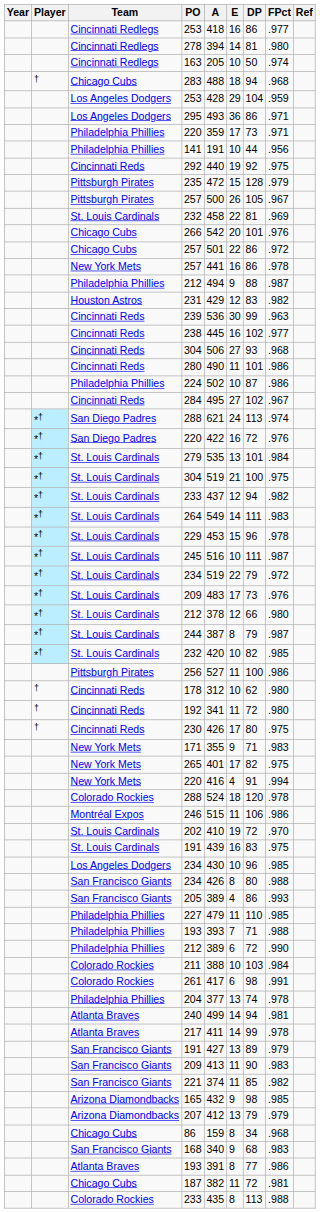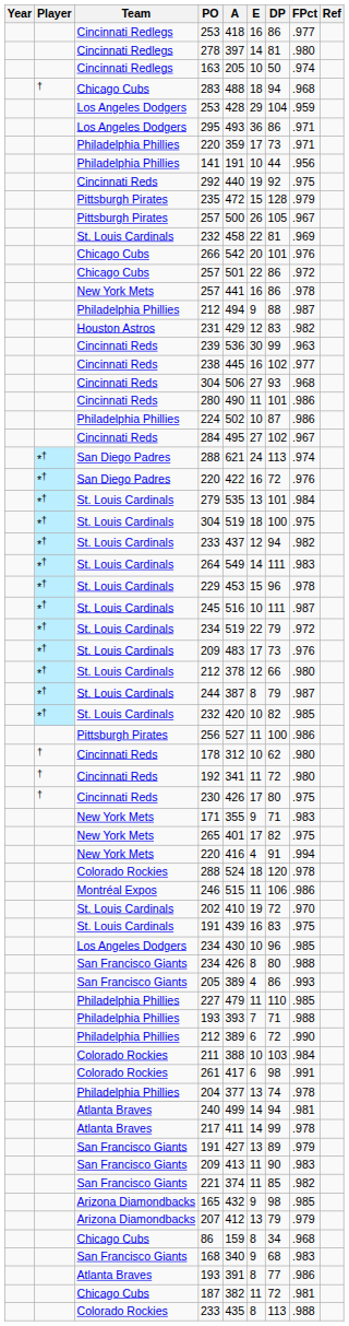 <table class="wikitable sortable" border="1">
 <tr>
 <th>Year</th>
 <th>Player</th>
 <th>Team</th>
 <th>PO</th>
 <th>A</th>
 <th>E</th>
 <th>DP</th>
 <th>FPct</th>
 <th class="unsortable">Ref</th>
 </tr>
 <tr>
 <td></td>
 <td></td>
 <td><a href='#'>Cincinnati Redlegs</a></td>
 <td>253</td>
 <td>418</td>
 <td>16</td>
 <td>86</td>
 <td>.977</td>
 <td></td>
 </tr>
 <tr>
 <td></td>
 <td></td>
 <td><a href='#'>Cincinnati Redlegs</a></td>
 <td>278</td>
-<td>394</td>
+<td>397</td>
 <td>14</td>
 <td>81</td>
 <td>.980</td>
 <td></td>
 </tr>
 <tr>
 <td></td>
 <td></td>
 <td><a href='#'>Cincinnati Redlegs</a></td>
 <td>163</td>
 <td>205</td>
 <td>10</td>
 <td>50</td>
 <td>.974</td>
 <td></td>
 </tr>
 <tr>
 <td></td>
 <td><sup>†</sup></td>
 <td><a href='#'>Chicago Cubs</a></td>
 <td>283</td>
 <td>488</td>
 <td>18</td>
 <td>94</td>
 <td>.968</td>
 <td></td>
 </tr>
 <tr>
 <td></td>
 <td></td>
 <td><a href='#'>Los Angeles Dodgers</a></td>
 <td>253</td>
 <td>428</td>
 <td>29</td>
 <td>104</td>
 <td>.959</td>
 <td></td>
 </tr>
 <tr>
 <td></td>
 <td></td>
 <td><a href='#'>Los Angeles Dodgers</a></td>
 <td>295</td>
 <td>493</td>
 <td>36</td>
 <td>86</td>
 <td>.971</td>
 <td></td>
 </tr>
 <tr>
 <td></td>
 <td></td>
 <td><a href='#'>Philadelphia Phillies</a></td>
 <td>220</td>
 <td>359</td>
 <td>17</td>
 <td>73</td>
 <td>.971</td>
 <td></td>
 </tr>
 <tr>
 <td></td>
 <td></td>
 <td><a href='#'>Philadelphia Phillies</a></td>
 <td>141</td>
 <td>191</td>
 <td>10</td>
 <td>44</td>
 <td>.956</td>
 <td></td>
 </tr>
 <tr>
 <td></td>
 <td></td>
 <td><a href='#'>Cincinnati Reds</a></td>
 <td>292</td>
 <td>440</td>
 <td>19</td>
 <td>92</td>
 <td>.975</td>
 <td></td>
 </tr>
 <tr>
 <td></td>
 <td></td>
 <td><a href='#'>Pittsburgh Pirates</a></td>
 <td>235</td>
 <td>472</td>
 <td>15</td>
 <td>128</td>
 <td>.979</td>
 <td></td>
 </tr>
 <tr>
 <td></td>
 <td></td>
 <td><a href='#'>Pittsburgh Pirates</a></td>
 <td>257</td>
 <td>500</td>
 <td>26</td>
 <td>105</td>
 <td>.967</td>
 <td></td>
 </tr>
 <tr>
 <td></td>
 <td></td>
 <td><a href='#'>St. Louis Cardinals</a></td>
 <td>232</td>
 <td>458</td>
 <td>22</td>
 <td>81</td>
 <td>.969</td>
 <td></td>
 </tr>
 <tr>
 <td></td>
 <td></td>
 <td><a href='#'>Chicago Cubs</a></td>
 <td>266</td>
 <td>542</td>
 <td>20</td>
 <td>101</td>
 <td>.976</td>
 <td></td>
 </tr>
 <tr>
 <td></td>
 <td></td>
 <td><a href='#'>Chicago Cubs</a></td>
 <td>257</td>
 <td>501</td>
 <td>22</td>
 <td>86</td>
 <td>.972</td>
 <td></td>
 </tr>
 <tr>
 <td></td>
 <td></td>
 <td><a href='#'>New York Mets</a></td>
 <td>257</td>
 <td>441</td>
 <td>16</td>
 <td>86</td>
 <td>.978</td>
 <td></td>
 </tr>
 <tr>
 <td></td>
 <td></td>
 <td><a href='#'>Philadelphia Phillies</a></td>
 <td>212</td>
 <td>494</td>
 <td>9</td>
 <td>88</td>
 <td>.987</td>
 <td></td>
 </tr>
 <tr>
 <td></td>
 <td></td>
 <td><a href='#'>Houston Astros</a></td>
 <td>231</td>
 <td>429</td>
 <td>12</td>
 <td>83</td>
 <td>.982</td>
 <td></td>
 </tr>
 <tr>
 <td></td>
 <td></td>
 <td><a href='#'>Cincinnati Reds</a></td>
 <td>239</td>
 <td>536</td>
 <td>30</td>
 <td>99</td>
 <td>.963</td>
 <td></td>
 </tr>
 <tr>
 <td></td>
 <td></td>
 <td><a href='#'>Cincinnati Reds</a></td>
 <td>238</td>
 <td>445</td>
 <td>16</td>
 <td>102</td>
 <td>.977</td>
 <td></td>
 </tr>
 <tr>
 <td></td>
 <td></td>
 <td><a href='#'>Cincinnati Reds</a></td>
 <td>304</td>
 <td>506</td>
 <td>27</td>
 <td>93</td>
 <td>.968</td>
 <td></td>
 </tr>
 <tr>
 <td></td>
 <td></td>
 <td><a href='#'>Cincinnati Reds</a></td>
 <td>280</td>
 <td>490</td>
 <td>11</td>
 <td>101</td>
 <td>.986</td>
 <td></td>
 </tr>
 <tr>
 <td></td>
 <td></td>
 <td><a href='#'>Philadelphia Phillies</a></td>
 <td>224</td>
 <td>502</td>
 <td>10</td>
 <td>87</td>
 <td>.986</td>
 <td></td>
 </tr>
 <tr>
 <td></td>
 <td></td>
 <td><a href='#'>Cincinnati Reds</a></td>
 <td>284</td>
 <td>495</td>
 <td>27</td>
 <td>102</td>
 <td>.967</td>
 <td></td>
 </tr>
 <tr>
 <td></td>
 <td bgcolor=#bbeeff>*<sup>†</sup></td>
 <td><a href='#'>San Diego Padres</a></td>
 <td>288</td>
 <td>621</td>
 <td>24</td>
 <td>113</td>
 <td>.974</td>
 <td></td>
 </tr>
 <tr>
 <td></td>
 <td bgcolor=#bbeeff>*<sup>†</sup></td>
 <td><a href='#'>San Diego Padres</a></td>
 <td>220</td>
 <td>422</td>
 <td>16</td>
 <td>72</td>
 <td>.976</td>
 <td></td>
 </tr>
 <tr>
 <td></td>
 <td bgcolor=#bbeeff>*<sup>†</sup></td>
 <td><a href='#'>St. Louis Cardinals</a></td>
 <td>279</td>
 <td>535</td>
 <td>13</td>
 <td>101</td>
 <td>.984</td>
 <td></td>
 </tr>
 <tr>
 <td></td>
 <td bgcolor=#bbeeff>*<sup>†</sup></td>
 <td><a href='#'>St. Louis Cardinals</a></td>
 <td>304</td>
 <td>519</td>
-<td>21</td>
+<td>18</td>
 <td>100</td>
 <td>.975</td>
 <td></td>
 </tr>
 <tr>
 <td></td>
 <td bgcolor=#bbeeff>*<sup>†</sup></td>
 <td><a href='#'>St. Louis Cardinals</a></td>
 <td>233</td>
 <td>437</td>
 <td>12</td>
 <td>94</td>
 <td>.982</td>
 <td></td>
 </tr>
 <tr>
 <td></td>
 <td bgcolor=#bbeeff>*<sup>†</sup></td>
 <td><a href='#'>St. Louis Cardinals</a></td>
 <td>264</td>
 <td>549</td>
 <td>14</td>
 <td>111</td>
 <td>.983</td>
 <td></td>
 </tr>
 <tr>
 <td></td>
 <td bgcolor=#bbeeff>*<sup>†</sup></td>
 <td><a href='#'>St. Louis Cardinals</a></td>
 <td>229</td>
 <td>453</td>
 <td>15</td>
 <td>96</td>
 <td>.978</td>
 <td></td>
 </tr>
 <tr>
 <td></td>
 <td bgcolor=#bbeeff>*<sup>†</sup></td>
 <td><a href='#'>St. Louis Cardinals</a></td>
 <td>245</td>
 <td>516</td>
 <td>10</td>
 <td>111</td>
 <td>.987</td>
 <td></td>
 </tr>
 <tr>
 <td></td>
 <td bgcolor=#bbeeff>*<sup>†</sup></td>
 <td><a href='#'>St. Louis Cardinals</a></td>
 <td>234</td>
 <td>519</td>
 <td>22</td>
 <td>79</td>
 <td>.972</td>
 <td></td>
 </tr>
 <tr>
 <td></td>
 <td bgcolor=#bbeeff>*<sup>†</sup></td>
 <td><a href='#'>St. Louis Cardinals</a></td>
 <td>209</td>
 <td>483</td>
 <td>17</td>
 <td>73</td>
 <td>.976</td>
 <td></td>
 </tr>
 <tr>
 <td></td>
 <td bgcolor=#bbeeff>*<sup>†</sup></td>
 <td><a href='#'>St. Louis Cardinals</a></td>
 <td>212</td>
 <td>378</td>
 <td>12</td>
 <td>66</td>
 <td>.980</td>
 <td></td>
 </tr>
 <tr>
 <td></td>
 <td bgcolor=#bbeeff>*<sup>†</sup></td>
 <td><a href='#'>St. Louis Cardinals</a></td>
 <td>244</td>
 <td>387</td>
 <td>8</td>
 <td>79</td>
 <td>.987</td>
 <td></td>
 </tr>
 <tr>
 <td></td>
 <td bgcolor=#bbeeff>*<sup>†</sup></td>
 <td><a href='#'>St. Louis Cardinals</a></td>
 <td>232</td>
 <td>420</td>
 <td>10</td>
 <td>82</td>
 <td>.985</td>
 <td></td>
 </tr>
 <tr>
 <td></td>
 <td></td>
 <td><a href='#'>Pittsburgh Pirates</a></td>
 <td>256</td>
 <td>527</td>
 <td>11</td>
 <td>100</td>
 <td>.986</td>
 <td></td>
 </tr>
 <tr>
 <td></td>
 <td><sup>†</sup></td>
 <td><a href='#'>Cincinnati Reds</a></td>
 <td>178</td>
 <td>312</td>
 <td>10</td>
 <td>62</td>
 <td>.980</td>
 <td></td>
 </tr>
 <tr>
 <td></td>
 <td><sup>†</sup></td>
 <td><a href='#'>Cincinnati Reds</a></td>
 <td>192</td>
 <td>341</td>
 <td>11</td>
 <td>72</td>
 <td>.980</td>
 <td></td>
 </tr>
 <tr>
 <td></td>
 <td><sup>†</sup></td>
 <td><a href='#'>Cincinnati Reds</a></td>
 <td>230</td>
 <td>426</td>
 <td>17</td>
 <td>80</td>
 <td>.975</td>
 <td></td>
 </tr>
 <tr>
 <td></td>
 <td></td>
 <td><a href='#'>New York Mets</a></td>
 <td>171</td>
 <td>355</td>
 <td>9</td>
 <td>71</td>
 <td>.983</td>
 <td></td>
 </tr>
 <tr>
 <td></td>
 <td></td>
 <td><a href='#'>New York Mets</a></td>
 <td>265</td>
 <td>401</td>
 <td>17</td>
 <td>82</td>
 <td>.975</td>
 <td></td>
 </tr>
 <tr>
 <td></td>
 <td></td>
 <td><a href='#'>New York Mets</a></td>
 <td>220</td>
 <td>416</td>
 <td>4</td>
 <td>91</td>
 <td>.994</td>
 <td></td>
 </tr>
 <tr>
 <td></td>
 <td></td>
 <td><a href='#'>Colorado Rockies</a></td>
 <td>288</td>
 <td>524</td>
 <td>18</td>
 <td>120</td>
 <td>.978</td>
 <td></td>
 </tr>
 <tr>
 <td></td>
 <td></td>
 <td><a href='#'>Montréal Expos</a></td>
 <td>246</td>
 <td>515</td>
 <td>11</td>
 <td>106</td>
 <td>.986</td>
 <td></td>
 </tr>
 <tr>
 <td></td>
 <td></td>
 <td><a href='#'>St. Louis Cardinals</a></td>
 <td>202</td>
 <td>410</td>
 <td>19</td>
 <td>72</td>
 <td>.970</td>
 <td></td>
 </tr>
 <tr>
 <td></td>
 <td></td>
 <td><a href='#'>St. Louis Cardinals</a></td>
 <td>191</td>
 <td>439</td>
 <td>16</td>
 <td>83</td>
 <td>.975</td>
 <td></td>
 </tr>
 <tr>
 <td></td>
 <td></td>
 <td><a href='#'>Los Angeles Dodgers</a></td>
 <td>234</td>
 <td>430</td>
 <td>10</td>
 <td>96</td>
 <td>.985</td>
 <td></td>
 </tr>
 <tr>
 <td></td>
 <td></td>
 <td><a href='#'>San Francisco Giants</a></td>
 <td>234</td>
 <td>426</td>
 <td>8</td>
 <td>80</td>
 <td>.988</td>
 <td></td>
 </tr>
 <tr>
 <td></td>
 <td></td>
 <td><a href='#'>San Francisco Giants</a></td>
 <td>205</td>
 <td>389</td>
 <td>4</td>
 <td>86</td>
 <td>.993</td>
 <td></td>
 </tr>
 <tr>
 <td></td>
 <td></td>
 <td><a href='#'>Philadelphia Phillies</a></td>
 <td>227</td>
 <td>479</td>
 <td>11</td>
 <td>110</td>
 <td>.985</td>
 <td></td>
 </tr>
 <tr>
 <td></td>
 <td></td>
 <td><a href='#'>Philadelphia Phillies</a></td>
 <td>193</td>
 <td>393</td>
 <td>7</td>
 <td>71</td>
 <td>.988</td>
 <td></td>
 </tr>
 <tr>
 <td></td>
 <td></td>
 <td><a href='#'>Philadelphia Phillies</a></td>
 <td>212</td>
 <td>389</td>
 <td>6</td>
 <td>72</td>
 <td>.990</td>
 <td></td>
 </tr>
 <tr>
 <td></td>
 <td></td>
 <td><a href='#'>Colorado Rockies</a></td>
 <td>211</td>
 <td>388</td>
 <td>10</td>
 <td>103</td>
 <td>.984</td>
 <td></td>
 </tr>
 <tr>
 <td></td>
 <td></td>
 <td><a href='#'>Colorado Rockies</a></td>
 <td>261</td>
 <td>417</td>
 <td>6</td>
 <td>98</td>
 <td>.991</td>
 <td></td>
 </tr>
 <tr>
 <td></td>
 <td></td>
 <td><a href='#'>Philadelphia Phillies</a></td>
 <td>204</td>
 <td>377</td>
 <td>13</td>
 <td>74</td>
 <td>.978</td>
 <td></td>
 </tr>
 <tr>
 <td></td>
 <td></td>
 <td><a href='#'>Atlanta Braves</a></td>
 <td>240</td>
 <td>499</td>
 <td>14</td>
 <td>94</td>
 <td>.981</td>
 <td></td>
 </tr>
 <tr>
 <td></td>
 <td></td>
 <td><a href='#'>Atlanta Braves</a></td>
 <td>217</td>
 <td>411</td>
 <td>14</td>
 <td>99</td>
 <td>.978</td>
 <td></td>
 </tr>
 <tr>
 <td></td>
 <td></td>
 <td><a href='#'>San Francisco Giants</a></td>
 <td>191</td>
 <td>427</td>
 <td>13</td>
 <td>89</td>
 <td>.979</td>
 <td></td>
 </tr>
 <tr>
 <td></td>
 <td></td>
 <td><a href='#'>San Francisco Giants</a></td>
 <td>209</td>
 <td>413</td>
 <td>11</td>
 <td>90</td>
 <td>.983</td>
 <td></td>
 </tr>
 <tr>
 <td></td>
 <td></td>
 <td><a href='#'>San Francisco Giants</a></td>
 <td>221</td>
 <td>374</td>
 <td>11</td>
 <td>85</td>
 <td>.982</td>
 <td></td>
 </tr>
 <tr>
 <td></td>
 <td></td>
 <td><a href='#'>Arizona Diamondbacks</a></td>
 <td>165</td>
 <td>432</td>
 <td>9</td>
 <td>98</td>
 <td>.985</td>
 <td></td>
 </tr>
 <tr>
 <td></td>
 <td></td>
 <td><a href='#'>Arizona Diamondbacks</a></td>
 <td>207</td>
 <td>412</td>
 <td>13</td>
 <td>79</td>
 <td>.979</td>
 <td></td>
 </tr>
 <tr>
 <td></td>
 <td></td>
 <td><a href='#'>Chicago Cubs</a></td>
 <td>86</td>
 <td>159</td>
 <td>8</td>
 <td>34</td>
 <td>.968</td>
 <td></td>
 </tr>
 <tr>
 <td></td>
 <td></td>
 <td><a href='#'>San Francisco Giants</a></td>
 <td>168</td>
 <td>340</td>
 <td>9</td>
 <td>68</td>
 <td>.983</td>
 <td></td>
 </tr>
 <tr>
 <td></td>
 <td></td>
 <td><a href='#'>Atlanta Braves</a></td>
 <td>193</td>
 <td>391</td>
 <td>8</td>
 <td>77</td>
 <td>.986</td>
 <td></td>
 </tr>
 <tr>
 <td></td>
 <td></td>
 <td><a href='#'>Chicago Cubs</a></td>
 <td>187</td>
 <td>382</td>
 <td>11</td>
 <td>72</td>
 <td>.981</td>
 <td></td>
 </tr>
 <tr>
 <td></td>
 <td></td>
 <td><a href='#'>Colorado Rockies</a></td>
 <td>233</td>
 <td>435</td>
 <td>8</td>
 <td>113</td>
 <td>.988</td>
 <td></td>
 </tr>
 </table>
